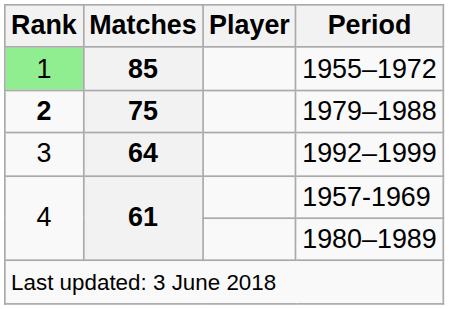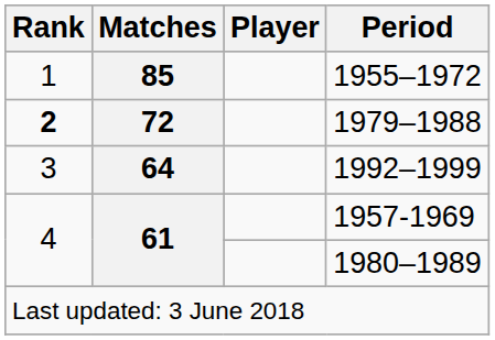 <table class="wikitable plainrowheaders sortable">
 <tr>
 <th scope=col>Rank</th>
 <th scope=col>Matches</th>
 <th scope=col>Player</th>
 <th scope=col>Period</th>
 </tr>
 <tr>
-<td align=center style="background: lightgreen;">1</td>
+<td align=center>1</td>
 <th scope=row style=text-align:center;>85</th>
 <td></td>
 <td>1955–1972</td>
 </tr>
 <tr>
 <td align=center><strong>2</strong></td>
-<th scope=row style=text-align:center;>75</th>
+<th scope=row style=text-align:center;>72</th>
 <td></td>
 <td>1979–1988</td>
 </tr>
 <tr>
 <td align=center>3</td>
 <th scope=row style=text-align:center;>64</th>
 <td></td>
 <td>1992–1999</td>
 </tr>
 <tr>
 <td align=center rowspan=2>4</td>
 <th scope=row style=text-align:center; rowspan=2>61</th>
 <td></td>
 <td>1957-1969</td>
 </tr>
 <tr>
 <td></td>
 <td>1980–1989</td>
 </tr>
 <tr class=sortbottom>
 <td colspan=4><small>Last updated: 3 June 2018</small></td>
 </tr>
 </table>
